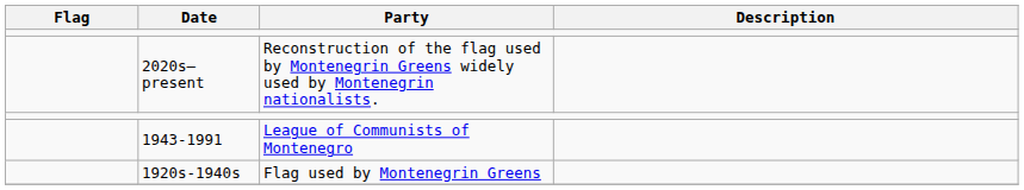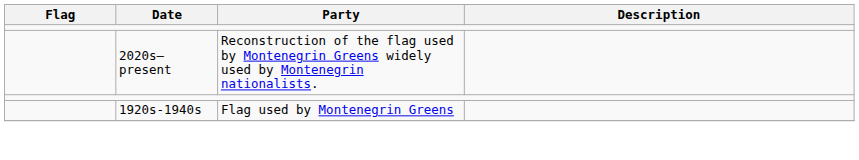 <table class="wikitable" style="background:#f9f9f9">
 <tr>
 <th style="width:110px">Flag</th>
 <th style="width:100px">Date</th>
 <th style="width:250px">Party</th>
 <th style="width:400px">Description</th>
 </tr>
 <tr>
 <td colspan="4"></td>
 </tr>
 <tr>
 <td></td>
 <td>2020s–present</td>
 <td>Reconstruction of the flag used by <a href='#'>Montenegrin Greens</a> widely used by <a href='#'>Montenegrin nationalists</a>.</td>
 <td></td>
 </tr>
 <tr>
 <td colspan="4"></td>
 </tr>
 <tr>
 <td></td>
-<td>1943-1991</td>
-<td><a href='#'>League of Communists of Montenegro</a></td>
-<td></td>
-</tr>
-<tr>
-<td></td>
 <td>1920s-1940s</td>
 <td>Flag used by <a href='#'>Montenegrin Greens</a></td>
 <td></td>
 </tr>
 <tr>
 </tr>
 </table>
